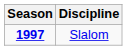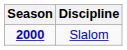 <table class="wikitable" style="text-align:center;">
 <tr>
 <th>Season</th>
 <th>Discipline</th>
 </tr>
 <tr>
-<td rowspan="1"><strong><a href='#'>1997</a></strong></td>
+<td rowspan="1"><strong><a href='#'>2000</a></strong></td>
 <td><a href='#'>Slalom</a></td>
 </tr>
 </table>
